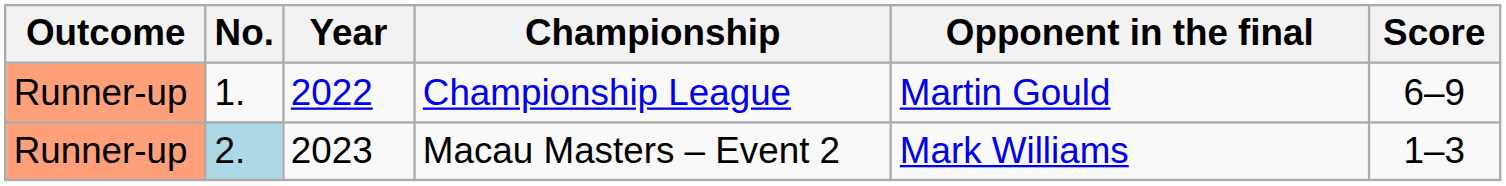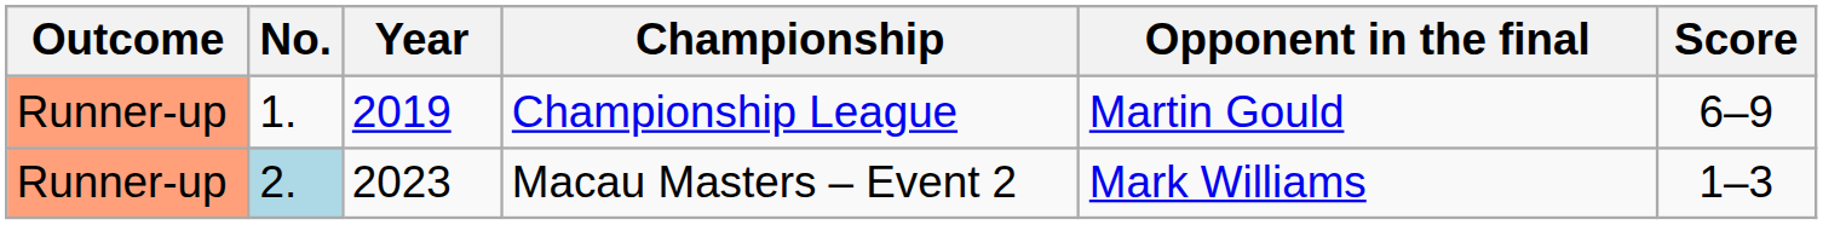 <table class="wikitable sortable">
 <tr>
 <th scope="col" style="width:80px;">Outcome</th>
 <th scope="col" style="width:20px;">No.</th>
 <th scope="col" style="width:50px;">Year</th>
 <th scope="col" style="width:200px;">Championship</th>
 <th scope="col" style="width:200px;">Opponent in the final</th>
 <th scope="col" style="text-align:center; width:50px;">Score</th>
 </tr>
 <tr>
 <td style="background:#ffa07a;">Runner-up</td>
 <td>1.</td>
-<td><a href='#'>2022</a></td>
+<td><a href='#'>2019</a></td>
 <td><a href='#'>Championship League</a></td>
 <td> <a href='#'>Martin Gould</a></td>
 <td align="center">6–9</td>
 </tr>
 <tr>
 <td style="background:#ffa07a;">Runner-up</td>
 <td style="background: lightblue;">2.</td>
 <td>2023</td>
 <td>Macau Masters – Event 2</td>
 <td> <a href='#'>Mark Williams</a></td>
 <td align="center">1–3</td>
 </tr>
 </table>
